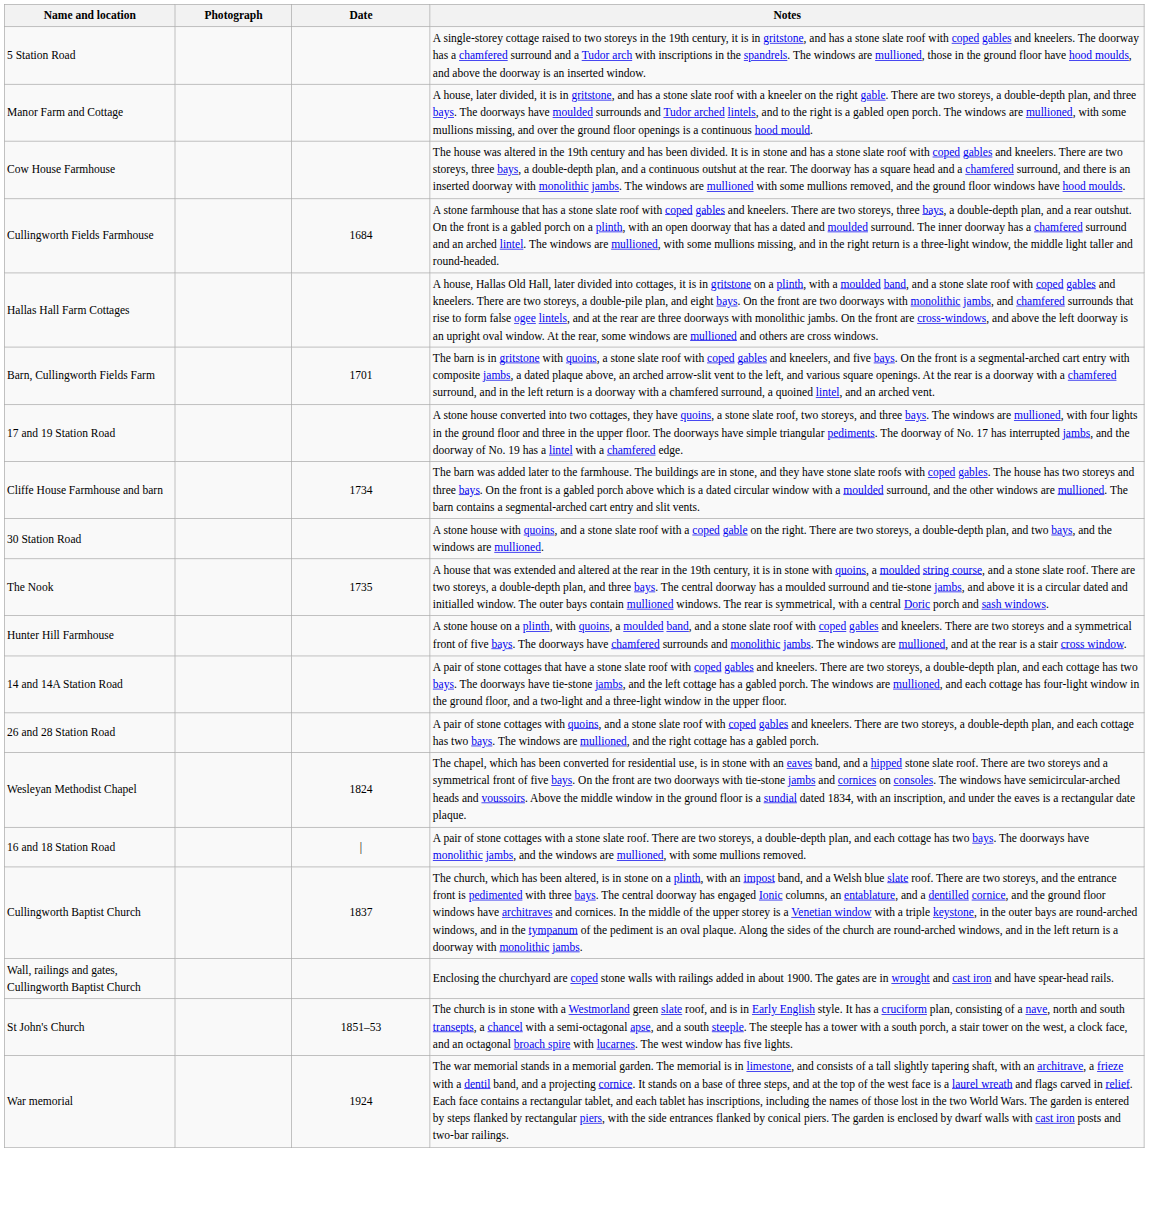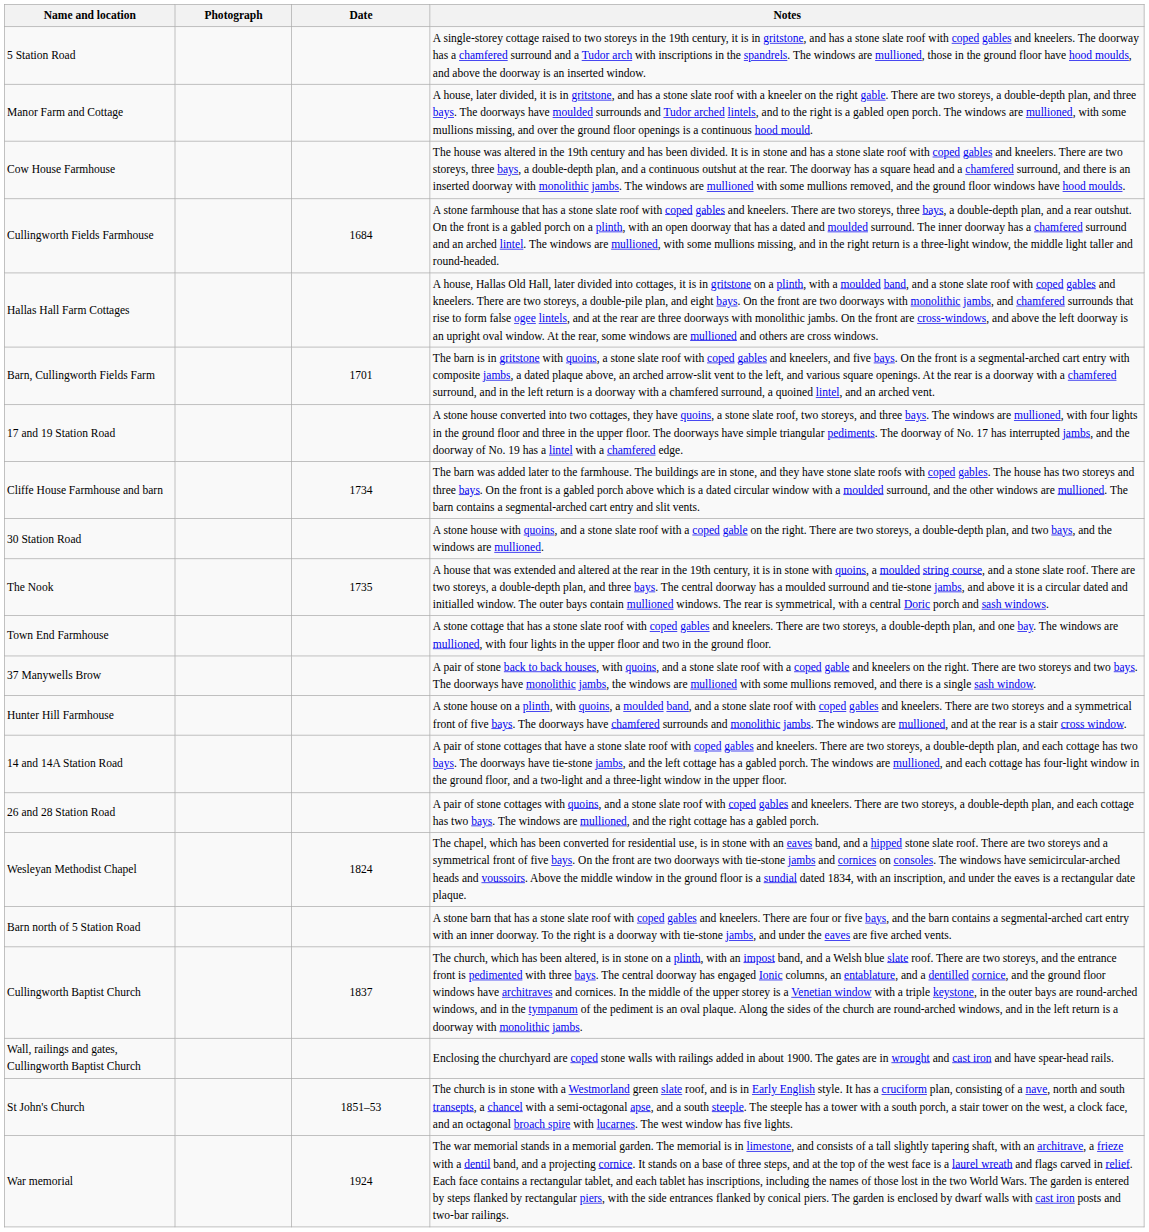 <table class="wikitable sortable plainrowheaders" style="width:100%; border:0px; text-align:left; line-height:150%">
 <tr>
 <th scope="col"  style="width:150px">Name and location</th>
 <th scope="col"  style="width:100px" class="unsortable">Photograph</th>
 <th scope="col"  style="width:120px">Date</th>
 <th scope="col"  style="width:650px" class="unsortable">Notes</th>
 </tr>
 <tr>
 <td>5 Station Road<br><small></small></td>
 <td></td>
 <td align="center"></td>
 <td>A single-storey cottage raised to two storeys in the 19th century, it is in <a href='#'>gritstone</a>, and has a stone slate roof with <a href='#'>coped</a> <a href='#'>gables</a> and kneelers.  The doorway has a <a href='#'>chamfered</a> surround and a <a href='#'>Tudor arch</a> with inscriptions in the <a href='#'>spandrels</a>.  The windows are <a href='#'>mullioned</a>, those in the ground floor have <a href='#'>hood moulds</a>, and above the doorway is an inserted window.</td>
 </tr>
 <tr>
 <td>Manor Farm and Cottage<br><small></small></td>
 <td></td>
 <td align="center"></td>
 <td>A house, later divided, it is in <a href='#'>gritstone</a>, and has a stone slate roof with a kneeler on the right <a href='#'>gable</a>.  There are two storeys, a double-depth plan, and three <a href='#'>bays</a>.  The doorways have <a href='#'>moulded</a> surrounds and <a href='#'>Tudor arched</a> <a href='#'>lintels</a>, and to the right is a gabled open porch.  The windows are <a href='#'>mullioned</a>, with some mullions missing, and over the ground floor openings is a continuous <a href='#'>hood mould</a>.</td>
 </tr>
 <tr>
 <td>Cow House Farmhouse<br><small></small></td>
 <td></td>
 <td align="center"></td>
 <td>The house was altered in the 19th century and has been divided.  It is in stone and has a stone slate roof with <a href='#'>coped</a> <a href='#'>gables</a> and kneelers. There are two storeys, three <a href='#'>bays</a>, a double-depth plan, and a continuous outshut at the rear.  The doorway has a square head and a <a href='#'>chamfered</a> surround, and there is an inserted doorway with <a href='#'>monolithic</a> <a href='#'>jambs</a>.  The windows are <a href='#'>mullioned</a> with some mullions removed, and the ground floor windows have <a href='#'>hood moulds</a>.</td>
 </tr>
 <tr>
 <td>Cullingworth Fields Farmhouse<br><small></small></td>
 <td></td>
 <td align="center">1684</td>
 <td>A stone farmhouse that has a stone slate roof with <a href='#'>coped</a> <a href='#'>gables</a> and kneelers.  There are two storeys, three <a href='#'>bays</a>, a double-depth plan, and a rear outshut.  On the front is a gabled porch on a <a href='#'>plinth</a>, with an open doorway that has a dated and <a href='#'>moulded</a> surround.  The inner doorway has a <a href='#'>chamfered</a> surround and an arched <a href='#'>lintel</a>.  The windows are <a href='#'>mullioned</a>, with some mullions missing, and in the right return is a three-light window, the middle light taller and round-headed.</td>
 </tr>
 <tr>
 <td>Hallas Hall Farm Cottages<br><small></small></td>
 <td></td>
 <td align="center"></td>
 <td>A house, Hallas Old Hall, later divided into cottages, it is in <a href='#'>gritstone</a> on a <a href='#'>plinth</a>, with a <a href='#'>moulded</a> <a href='#'>band</a>, and a stone slate roof with <a href='#'>coped</a> <a href='#'>gables</a> and kneelers.  There are two storeys, a double-pile plan, and eight <a href='#'>bays</a>.  On the front are two doorways with <a href='#'>monolithic</a> <a href='#'>jambs</a>, and <a href='#'>chamfered</a> surrounds that rise to form false <a href='#'>ogee</a> <a href='#'>lintels</a>, and at the rear are three doorways with monolithic jambs.  On the front are <a href='#'>cross-windows</a>, and above the left doorway is an upright oval window.  At the rear, some windows are <a href='#'>mullioned</a> and others are cross windows.</td>
 </tr>
 <tr>
 <td>Barn, Cullingworth Fields Farm<br><small></small></td>
 <td></td>
 <td align="center">1701</td>
 <td>The barn is in <a href='#'>gritstone</a> with <a href='#'>quoins</a>, a stone slate roof with <a href='#'>coped</a> <a href='#'>gables</a> and kneelers, and five <a href='#'>bays</a>.  On the front is a segmental-arched cart entry with composite <a href='#'>jambs</a>, a dated plaque above, an arched arrow-slit vent to the left, and various square openings.  At the rear is a doorway with a <a href='#'>chamfered</a> surround, and in the left return is a doorway with a chamfered surround, a quoined <a href='#'>lintel</a>, and an arched vent.</td>
 </tr>
 <tr>
 <td>17 and 19 Station Road<br><small></small></td>
 <td></td>
 <td align="center"></td>
 <td>A stone house converted into two cottages, they have <a href='#'>quoins</a>, a stone slate roof, two storeys, and three <a href='#'>bays</a>.  The windows are <a href='#'>mullioned</a>, with four lights in the ground floor and three in the upper floor.  The doorways have simple triangular <a href='#'>pediments</a>.  The doorway of No. 17 has interrupted <a href='#'>jambs</a>, and the doorway of No. 19 has a <a href='#'>lintel</a> with a <a href='#'>chamfered</a> edge.</td>
 </tr>
 <tr>
 <td>Cliffe House Farmhouse and barn<br><small></small></td>
 <td></td>
 <td align="center">1734</td>
 <td>The barn was added later to the farmhouse.  The buildings are in stone, and they have stone slate roofs with <a href='#'>coped</a> <a href='#'>gables</a>.  The house has two storeys and three <a href='#'>bays</a>. On the front is a gabled porch above which is a dated circular window with a <a href='#'>moulded</a> surround, and the other windows are <a href='#'>mullioned</a>.  The barn contains a segmental-arched cart entry and slit vents.</td>
 </tr>
 <tr>
 <td>30 Station Road<br><small></small></td>
 <td></td>
 <td align="center"></td>
 <td>A stone house with <a href='#'>quoins</a>, and a stone slate roof with a <a href='#'>coped</a> <a href='#'>gable</a> on the right.  There are two storeys, a double-depth plan, and two <a href='#'>bays</a>, and the windows are <a href='#'>mullioned</a>.</td>
 </tr>
 <tr>
 <td>The Nook<br><small></small></td>
 <td></td>
 <td align="center">1735</td>
 <td>A house that was extended and altered at the rear in the 19th century, it is in stone with <a href='#'>quoins</a>, a <a href='#'>moulded</a> <a href='#'>string course</a>, and a stone slate roof.  There are two storeys, a double-depth plan, and three <a href='#'>bays</a>.  The central doorway has a moulded surround and tie-stone <a href='#'>jambs</a>, and above it is a circular dated and initialled window.  The outer bays contain <a href='#'>mullioned</a> windows.  The rear is symmetrical, with a central <a href='#'>Doric</a> porch and <a href='#'>sash windows</a>.</td>
 </tr>
 <tr>
+<td>Town End Farmhouse<br><small></small></td>
+<td></td>
+<td align="center"></td>
+<td>A stone cottage that has a stone slate roof with <a href='#'>coped</a> <a href='#'>gables</a> and kneelers.  There are two storeys, a double-depth plan, and one <a href='#'>bay</a>.  The windows are <a href='#'>mullioned</a>, with four lights in the upper floor and two in the ground floor.</td>
+</tr>
+<tr>
+<td>37 Manywells Brow<br><small></small></td>
+<td></td>
+<td align="center"></td>
+<td>A pair of stone <a href='#'>back to back houses</a>, with <a href='#'>quoins</a>, and a stone slate roof with a <a href='#'>coped</a> <a href='#'>gable</a> and kneelers on the right.  There are two storeys and two <a href='#'>bays</a>.  The doorways have <a href='#'>monolithic</a> <a href='#'>jambs</a>, the windows are <a href='#'>mullioned</a> with some mullions removed, and there is a single <a href='#'>sash window</a>.</td>
+</tr>
+<tr>
 <td>Hunter Hill Farmhouse<br><small></small></td>
 <td></td>
 <td align="center"></td>
 <td>A stone house on a <a href='#'>plinth</a>, with <a href='#'>quoins</a>, a <a href='#'>moulded</a> <a href='#'>band</a>, and a stone slate roof with <a href='#'>coped</a> <a href='#'>gables</a> and kneelers.  There are two storeys and a symmetrical front of five <a href='#'>bays</a>.  The doorways have <a href='#'>chamfered</a> surrounds and <a href='#'>monolithic</a> <a href='#'>jambs</a>.  The windows are <a href='#'>mullioned</a>, and at the rear is a stair <a href='#'>cross window</a>.</td>
 </tr>
 <tr>
 <td>14 and 14A Station Road<br><small></small></td>
 <td></td>
 <td align="center"></td>
 <td>A pair of stone cottages that have a stone slate roof with <a href='#'>coped</a> <a href='#'>gables</a> and kneelers.  There are two storeys, a double-depth plan, and each cottage has two <a href='#'>bays</a>.  The doorways have tie-stone <a href='#'>jambs</a>, and the left cottage has a gabled porch.  The windows are <a href='#'>mullioned</a>, and each cottage has four-light window in the ground floor, and a two-light and a three-light window in the upper floor.</td>
 </tr>
 <tr>
 <td>26 and 28 Station Road<br><small></small></td>
 <td></td>
 <td align="center"></td>
 <td>A pair of stone cottages with <a href='#'>quoins</a>, and a stone slate roof with <a href='#'>coped</a> <a href='#'>gables</a> and kneelers.  There are two storeys, a double-depth plan, and each cottage has two <a href='#'>bays</a>. The windows are <a href='#'>mullioned</a>, and the right cottage has a gabled porch.</td>
 </tr>
 <tr>
 <td>Wesleyan Methodist Chapel<br><small></small></td>
 <td></td>
 <td align="center">1824</td>
 <td>The chapel, which has been converted for residential use, is in stone with an <a href='#'>eaves</a> band, and a <a href='#'>hipped</a> stone slate roof.  There are two storeys and a symmetrical front of five <a href='#'>bays</a>.  On the front are two doorways with tie-stone <a href='#'>jambs</a> and <a href='#'>cornices</a> on <a href='#'>consoles</a>.  The windows have semicircular-arched heads and <a href='#'>voussoirs</a>.  Above the middle window in the ground floor is a <a href='#'>sundial</a> dated 1834, with an inscription, and under the eaves is a rectangular date plaque.</td>
 </tr>
 <tr>
-<td>16 and 18 Station Road<br><small></small></td>
+<td>Barn north of 5 Station Road<br><small></small></td>
 <td></td>
-<td align="center">|</td>
-<td>A pair of stone cottages with a stone slate roof.  There are two storeys, a double-depth plan, and each cottage has two <a href='#'>bays</a>.  The doorways have <a href='#'>monolithic</a> <a href='#'>jambs</a>, and the windows are <a href='#'>mullioned</a>, with some mullions removed.</td>
+<td align="center"></td>
+<td>A stone barn that has a stone slate roof with <a href='#'>coped</a> <a href='#'>gables</a> and kneelers.  There are four or five <a href='#'>bays</a>, and the barn contains a segmental-arched cart entry with an inner doorway.  To the right is a doorway with tie-stone <a href='#'>jambs</a>, and under the <a href='#'>eaves</a> are five arched vents.</td>
 </tr>
 <tr>
 <td>Cullingworth Baptist Church<br><small></small></td>
 <td></td>
 <td align="center">1837</td>
 <td>The church, which has been altered, is in stone on a <a href='#'>plinth</a>, with an <a href='#'>impost</a> band, and a Welsh blue <a href='#'>slate</a> roof.  There are two storeys, and the entrance front is <a href='#'>pedimented</a> with three <a href='#'>bays</a>.  The central doorway has engaged <a href='#'>Ionic</a> columns, an <a href='#'>entablature</a>, and a <a href='#'>dentilled</a> <a href='#'>cornice</a>, and the ground floor windows have <a href='#'>architraves</a> and cornices.  In the middle of the upper storey is a <a href='#'>Venetian window</a> with a triple <a href='#'>keystone</a>, in the outer bays are round-arched windows, and in the <a href='#'>tympanum</a> of the pediment is an oval plaque.  Along the sides of the church are round-arched windows, and in the left return is a doorway with <a href='#'>monolithic</a> <a href='#'>jambs</a>.</td>
 </tr>
 <tr>
 <td>Wall, railings and gates,<br>Cullingworth Baptist Church<br><small></small></td>
 <td></td>
 <td align="center"></td>
 <td>Enclosing the churchyard are <a href='#'>coped</a> stone walls with railings added in about 1900.  The gates are in <a href='#'>wrought</a> and <a href='#'>cast iron</a> and have spear-head rails.</td>
 </tr>
 <tr>
 <td>St John's Church<br><small></small></td>
 <td></td>
 <td align="center">1851–53</td>
 <td>The church is in stone with a <a href='#'>Westmorland</a> green <a href='#'>slate</a> roof, and is in <a href='#'>Early English</a> style.  It has a <a href='#'>cruciform</a> plan, consisting of a <a href='#'>nave</a>, north and south <a href='#'>transepts</a>, a <a href='#'>chancel</a> with a semi-octagonal <a href='#'>apse</a>, and a south <a href='#'>steeple</a>.  The steeple has a tower with a south porch, a stair tower on the west, a clock face, and an octagonal <a href='#'>broach spire</a> with <a href='#'>lucarnes</a>.  The west window has five lights.</td>
 </tr>
 <tr>
 <td>War memorial<br><small></small></td>
 <td></td>
 <td align="center">1924</td>
 <td>The war memorial stands in a memorial garden. The memorial is in <a href='#'>limestone</a>, and consists of a tall slightly tapering shaft, with an <a href='#'>architrave</a>, a <a href='#'>frieze</a> with a <a href='#'>dentil</a> band, and a projecting <a href='#'>cornice</a>. It stands on a base of three steps, and at the top of the west face is a <a href='#'>laurel wreath</a> and flags carved in <a href='#'>relief</a>. Each face contains a rectangular tablet, and each tablet has inscriptions, including the names of those lost in the two World Wars. The garden is entered by steps flanked by rectangular <a href='#'>piers</a>, with the side entrances flanked by conical piers. The garden is enclosed by dwarf walls with <a href='#'>cast iron</a> posts and two-bar railings.</td>
 </tr>
 <tr>
 </tr>
 </table>
